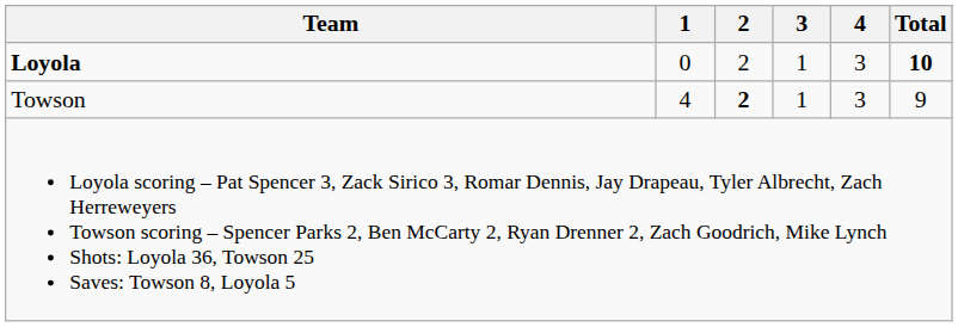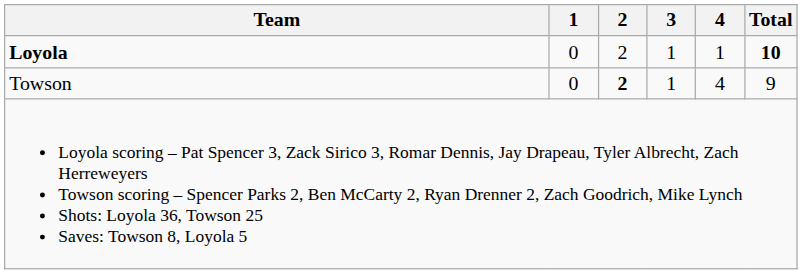 <table class="wikitable" style="text-align:center; max-width:40em">
 <tr>
 <th>Team</th>
 <th style="width:2em">1</th>
 <th style="width:2em">2</th>
 <th style="width:2em">3</th>
 <th style="width:2em">4</th>
 <th style="width:2em">Total</th>
 </tr>
 <tr>
 <td style="text-align:left"><strong>Loyola</strong></td>
 <td>0</td>
 <td>2</td>
 <td>1</td>
-<td>3</td>
+<td>1</td>
 <td><strong>10</strong></td>
 </tr>
 <tr>
 <td style="text-align:left">Towson</td>
-<td>4</td>
+<td>0</td>
 <td><strong>2</strong></td>
 <td>1</td>
-<td>3</td>
+<td>4</td>
 <td>9</td>
 </tr>
 <tr>
 <td colspan=6 style="text-align:left; font-size:88%;"><br><ul><li>Loyola scoring – Pat Spencer 3, Zack Sirico 3, Romar Dennis, Jay Drapeau, Tyler Albrecht, Zach Herreweyers</li><li>Towson scoring – Spencer Parks 2, Ben McCarty 2, Ryan Drenner 2, Zach Goodrich, Mike Lynch</li><li>Shots: Loyola 36, Towson 25</li><li>Saves: Towson 8, Loyola 5</li></ul></td>
 </tr>
 </table>
